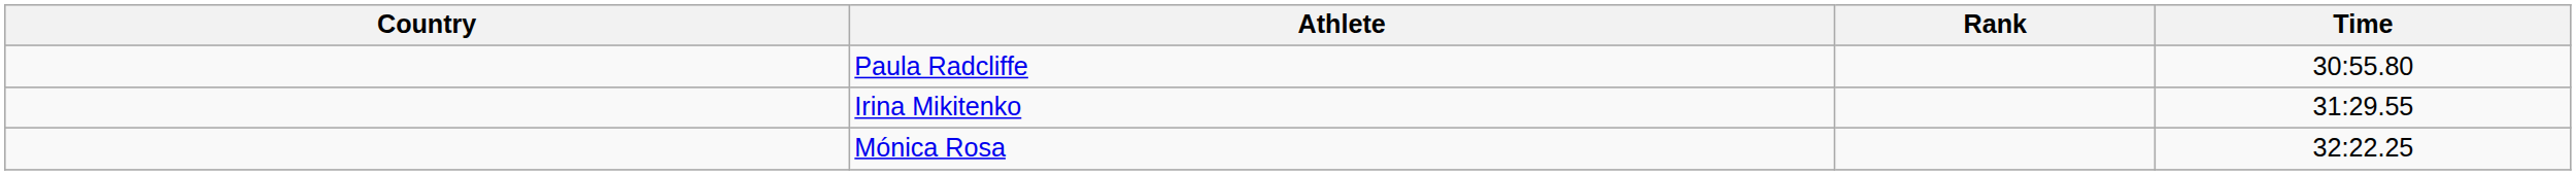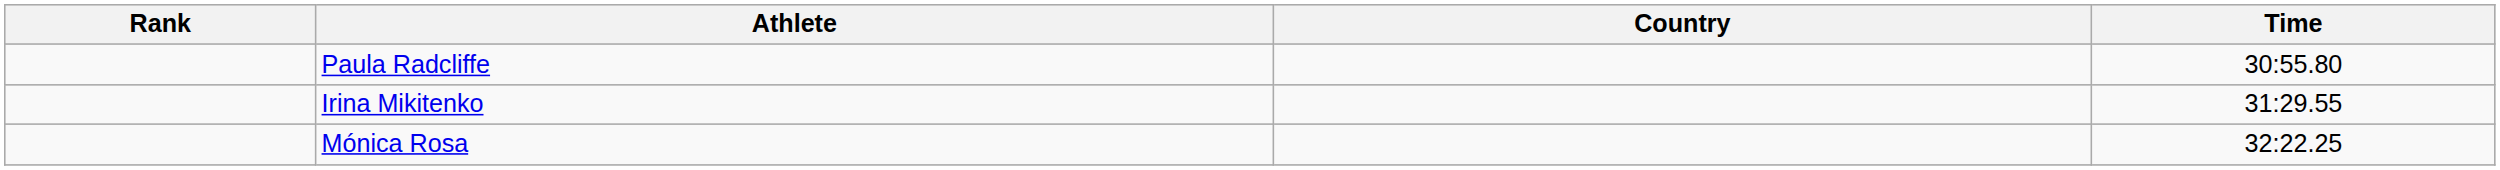 <table class="wikitable" width=80% style="font-size:100%; text-align:left;">
 <tr>
+<th width = 60>Rank</th>
+<th width = 200>Athlete</th>
 <th width = 170>Country</th>
-<th width = 200>Athlete</th>
-<th width = 60>Rank</th>
 <th width = 80>Time</th>
 </tr>
 <tr>
+<td align=center></td>
+<td><a href='#'>Paula Radcliffe</a></td>
 <td></td>
-<td><a href='#'>Paula Radcliffe</a></td>
-<td align=center></td>
 <td align=center>30:55.80</td>
 </tr>
 <tr>
+<td align=center></td>
+<td><a href='#'>Irina Mikitenko</a></td>
 <td></td>
-<td><a href='#'>Irina Mikitenko</a></td>
-<td align=center></td>
 <td align=center>31:29.55</td>
 </tr>
 <tr>
+<td align=center></td>
+<td><a href='#'>Mónica Rosa</a></td>
 <td></td>
-<td><a href='#'>Mónica Rosa</a></td>
-<td align=center></td>
 <td align=center>32:22.25</td>
 </tr>
 </table>
